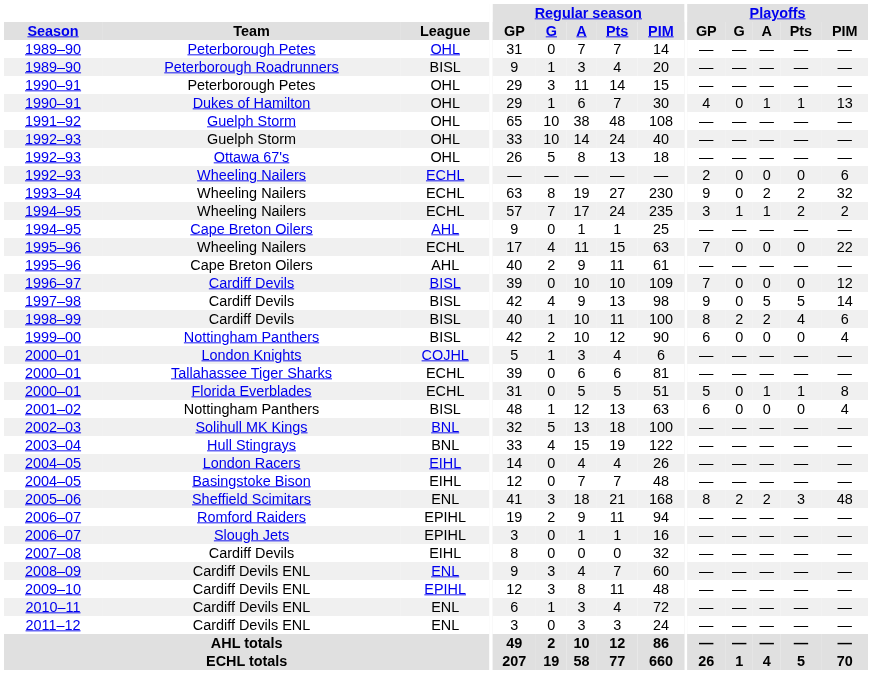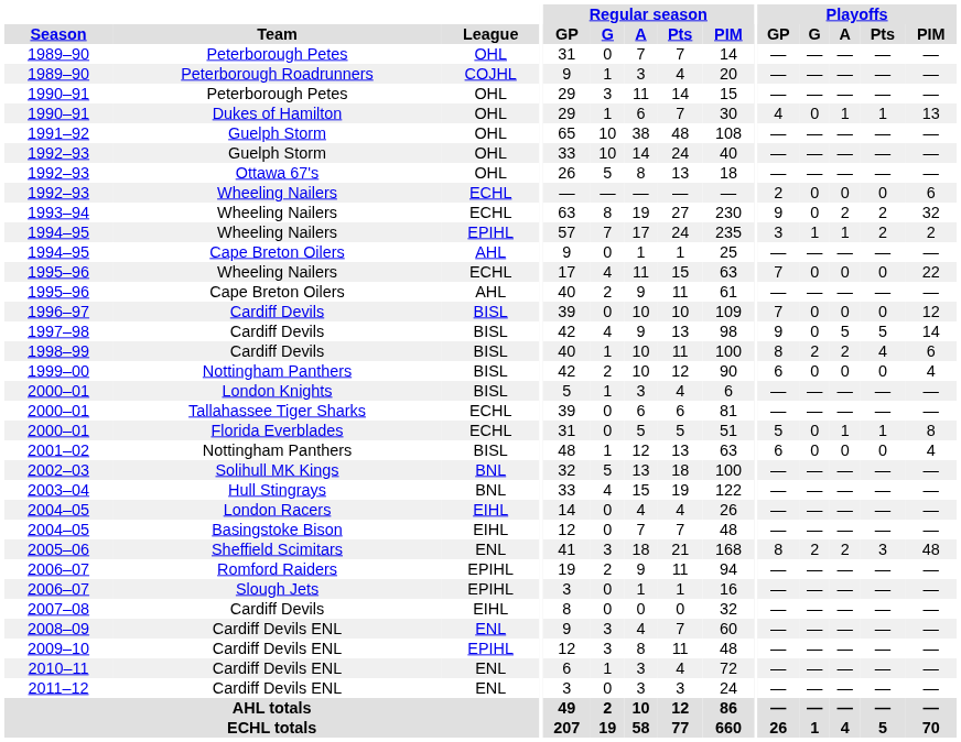 <table border="0" cellpadding="1" cellspacing="0" style="text-align:center; width:60em">
 <tr bgcolor="#e0e0e0">
 <th colspan="3" bgcolor="#ffffff"></th>
 <th rowspan="99" bgcolor="#ffffff"></th>
 <th colspan="5"><a href='#'>Regular season</a></th>
 <th rowspan="99" bgcolor="#ffffff"></th>
 <th colspan="5"><a href='#'>Playoffs</a></th>
 </tr>
 <tr bgcolor="#e0e0e0">
 <th><a href='#'>Season</a></th>
 <th>Team</th>
 <th>League</th>
 <th>GP</th>
 <th><a href='#'>G</a></th>
 <th><a href='#'>A</a></th>
 <th><a href='#'>Pts</a></th>
 <th><a href='#'>PIM</a></th>
 <th>GP</th>
 <th>G</th>
 <th>A</th>
 <th>Pts</th>
 <th>PIM</th>
 </tr>
 <tr>
 <td><a href='#'>1989–90</a></td>
 <td><a href='#'>Peterborough Petes</a></td>
 <td><a href='#'>OHL</a></td>
 <td>31</td>
 <td>0</td>
 <td>7</td>
 <td>7</td>
 <td>14</td>
 <td>—</td>
 <td>—</td>
 <td>—</td>
 <td>—</td>
 <td>—</td>
 </tr>
 <tr bgcolor="#f0f0f0">
 <td><a href='#'>1989–90</a></td>
 <td><a href='#'>Peterborough Roadrunners</a></td>
-<td>BISL</td>
+<td><a href='#'>COJHL</a></td>
 <td>9</td>
 <td>1</td>
 <td>3</td>
 <td>4</td>
 <td>20</td>
 <td>—</td>
 <td>—</td>
 <td>—</td>
 <td>—</td>
 <td>—</td>
 </tr>
 <tr>
 <td><a href='#'>1990–91</a></td>
 <td>Peterborough Petes</td>
 <td>OHL</td>
 <td>29</td>
 <td>3</td>
 <td>11</td>
 <td>14</td>
 <td>15</td>
 <td>—</td>
 <td>—</td>
 <td>—</td>
 <td>—</td>
 <td>—</td>
 </tr>
 <tr bgcolor="#f0f0f0">
 <td><a href='#'>1990–91</a></td>
 <td><a href='#'>Dukes of Hamilton</a></td>
 <td>OHL</td>
 <td>29</td>
 <td>1</td>
 <td>6</td>
 <td>7</td>
 <td>30</td>
 <td>4</td>
 <td>0</td>
 <td>1</td>
 <td>1</td>
 <td>13</td>
 </tr>
 <tr>
 <td><a href='#'>1991–92</a></td>
 <td><a href='#'>Guelph Storm</a></td>
 <td>OHL</td>
 <td>65</td>
 <td>10</td>
 <td>38</td>
 <td>48</td>
 <td>108</td>
 <td>—</td>
 <td>—</td>
 <td>—</td>
 <td>—</td>
 <td>—</td>
 </tr>
 <tr bgcolor="#f0f0f0">
 <td><a href='#'>1992–93</a></td>
 <td>Guelph Storm</td>
 <td>OHL</td>
 <td>33</td>
 <td>10</td>
 <td>14</td>
 <td>24</td>
 <td>40</td>
 <td>—</td>
 <td>—</td>
 <td>—</td>
 <td>—</td>
 <td>—</td>
 </tr>
 <tr>
 <td><a href='#'>1992–93</a></td>
 <td><a href='#'>Ottawa 67's</a></td>
 <td>OHL</td>
 <td>26</td>
 <td>5</td>
 <td>8</td>
 <td>13</td>
 <td>18</td>
 <td>—</td>
 <td>—</td>
 <td>—</td>
 <td>—</td>
 <td>—</td>
 </tr>
 <tr bgcolor="#f0f0f0">
 <td><a href='#'>1992–93</a></td>
 <td><a href='#'>Wheeling Nailers</a></td>
 <td><a href='#'>ECHL</a></td>
 <td>—</td>
 <td>—</td>
 <td>—</td>
 <td>—</td>
 <td>—</td>
 <td>2</td>
 <td>0</td>
 <td>0</td>
 <td>0</td>
 <td>6</td>
 </tr>
 <tr>
 <td><a href='#'>1993–94</a></td>
 <td>Wheeling Nailers</td>
 <td>ECHL</td>
 <td>63</td>
 <td>8</td>
 <td>19</td>
 <td>27</td>
 <td>230</td>
 <td>9</td>
 <td>0</td>
 <td>2</td>
 <td>2</td>
 <td>32</td>
 </tr>
 <tr bgcolor="#f0f0f0">
 <td><a href='#'>1994–95</a></td>
 <td>Wheeling Nailers</td>
-<td>ECHL</td>
+<td><a href='#'>EPIHL</a></td>
 <td>57</td>
 <td>7</td>
 <td>17</td>
 <td>24</td>
 <td>235</td>
 <td>3</td>
 <td>1</td>
 <td>1</td>
 <td>2</td>
 <td>2</td>
 </tr>
 <tr>
 <td><a href='#'>1994–95</a></td>
 <td><a href='#'>Cape Breton Oilers</a></td>
 <td><a href='#'>AHL</a></td>
 <td>9</td>
 <td>0</td>
 <td>1</td>
 <td>1</td>
 <td>25</td>
 <td>—</td>
 <td>—</td>
 <td>—</td>
 <td>—</td>
 <td>—</td>
 </tr>
 <tr bgcolor="#f0f0f0">
 <td><a href='#'>1995–96</a></td>
 <td>Wheeling Nailers</td>
 <td>ECHL</td>
 <td>17</td>
 <td>4</td>
 <td>11</td>
 <td>15</td>
 <td>63</td>
 <td>7</td>
 <td>0</td>
 <td>0</td>
 <td>0</td>
 <td>22</td>
 </tr>
 <tr>
 <td><a href='#'>1995–96</a></td>
 <td>Cape Breton Oilers</td>
 <td>AHL</td>
 <td>40</td>
 <td>2</td>
 <td>9</td>
 <td>11</td>
 <td>61</td>
 <td>—</td>
 <td>—</td>
 <td>—</td>
 <td>—</td>
 <td>—</td>
 </tr>
 <tr bgcolor="#f0f0f0">
 <td><a href='#'>1996–97</a></td>
 <td><a href='#'>Cardiff Devils</a></td>
 <td><a href='#'>BISL</a></td>
 <td>39</td>
 <td>0</td>
 <td>10</td>
 <td>10</td>
 <td>109</td>
 <td>7</td>
 <td>0</td>
 <td>0</td>
 <td>0</td>
 <td>12</td>
 </tr>
 <tr>
 <td><a href='#'>1997–98</a></td>
 <td>Cardiff Devils</td>
 <td>BISL</td>
 <td>42</td>
 <td>4</td>
 <td>9</td>
 <td>13</td>
 <td>98</td>
 <td>9</td>
 <td>0</td>
 <td>5</td>
 <td>5</td>
 <td>14</td>
 </tr>
 <tr bgcolor="#f0f0f0">
 <td><a href='#'>1998–99</a></td>
 <td>Cardiff Devils</td>
 <td>BISL</td>
 <td>40</td>
 <td>1</td>
 <td>10</td>
 <td>11</td>
 <td>100</td>
 <td>8</td>
 <td>2</td>
 <td>2</td>
 <td>4</td>
 <td>6</td>
 </tr>
 <tr>
 <td><a href='#'>1999–00</a></td>
 <td><a href='#'>Nottingham Panthers</a></td>
 <td>BISL</td>
 <td>42</td>
 <td>2</td>
 <td>10</td>
 <td>12</td>
 <td>90</td>
 <td>6</td>
 <td>0</td>
 <td>0</td>
 <td>0</td>
 <td>4</td>
 </tr>
 <tr bgcolor="#f0f0f0">
 <td><a href='#'>2000–01</a></td>
 <td><a href='#'>London Knights</a></td>
-<td><a href='#'>COJHL</a></td>
+<td>BISL</td>
 <td>5</td>
 <td>1</td>
 <td>3</td>
 <td>4</td>
 <td>6</td>
 <td>—</td>
 <td>—</td>
 <td>—</td>
 <td>—</td>
 <td>—</td>
 </tr>
 <tr>
 <td><a href='#'>2000–01</a></td>
 <td><a href='#'>Tallahassee Tiger Sharks</a></td>
 <td>ECHL</td>
 <td>39</td>
 <td>0</td>
 <td>6</td>
 <td>6</td>
 <td>81</td>
 <td>—</td>
 <td>—</td>
 <td>—</td>
 <td>—</td>
 <td>—</td>
 </tr>
 <tr bgcolor="#f0f0f0">
 <td><a href='#'>2000–01</a></td>
 <td><a href='#'>Florida Everblades</a></td>
 <td>ECHL</td>
 <td>31</td>
 <td>0</td>
 <td>5</td>
 <td>5</td>
 <td>51</td>
 <td>5</td>
 <td>0</td>
 <td>1</td>
 <td>1</td>
 <td>8</td>
 </tr>
 <tr>
 <td><a href='#'>2001–02</a></td>
 <td>Nottingham Panthers</td>
 <td>BISL</td>
 <td>48</td>
 <td>1</td>
 <td>12</td>
 <td>13</td>
 <td>63</td>
 <td>6</td>
 <td>0</td>
 <td>0</td>
 <td>0</td>
 <td>4</td>
 </tr>
 <tr bgcolor="#f0f0f0">
 <td><a href='#'>2002–03</a></td>
 <td><a href='#'>Solihull MK Kings</a></td>
 <td><a href='#'>BNL</a></td>
 <td>32</td>
 <td>5</td>
 <td>13</td>
 <td>18</td>
 <td>100</td>
 <td>—</td>
 <td>—</td>
 <td>—</td>
 <td>—</td>
 <td>—</td>
 </tr>
 <tr>
 <td><a href='#'>2003–04</a></td>
 <td><a href='#'>Hull Stingrays</a></td>
 <td>BNL</td>
 <td>33</td>
 <td>4</td>
 <td>15</td>
 <td>19</td>
 <td>122</td>
 <td>—</td>
 <td>—</td>
 <td>—</td>
 <td>—</td>
 <td>—</td>
 </tr>
 <tr bgcolor="#f0f0f0">
 <td><a href='#'>2004–05</a></td>
 <td><a href='#'>London Racers</a></td>
 <td><a href='#'>EIHL</a></td>
 <td>14</td>
 <td>0</td>
 <td>4</td>
 <td>4</td>
 <td>26</td>
 <td>—</td>
 <td>—</td>
 <td>—</td>
 <td>—</td>
 <td>—</td>
 </tr>
 <tr>
 <td><a href='#'>2004–05</a></td>
 <td><a href='#'>Basingstoke Bison</a></td>
 <td>EIHL</td>
 <td>12</td>
 <td>0</td>
 <td>7</td>
 <td>7</td>
 <td>48</td>
 <td>—</td>
 <td>—</td>
 <td>—</td>
 <td>—</td>
 <td>—</td>
 </tr>
 <tr bgcolor="#f0f0f0">
 <td><a href='#'>2005–06</a></td>
 <td><a href='#'>Sheffield Scimitars</a></td>
 <td>ENL</td>
 <td>41</td>
 <td>3</td>
 <td>18</td>
 <td>21</td>
 <td>168</td>
 <td>8</td>
 <td>2</td>
 <td>2</td>
 <td>3</td>
 <td>48</td>
 </tr>
 <tr>
 <td><a href='#'>2006–07</a></td>
 <td><a href='#'>Romford Raiders</a></td>
 <td>EPIHL</td>
 <td>19</td>
 <td>2</td>
 <td>9</td>
 <td>11</td>
 <td>94</td>
 <td>—</td>
 <td>—</td>
 <td>—</td>
 <td>—</td>
 <td>—</td>
 </tr>
 <tr bgcolor="#f0f0f0">
 <td><a href='#'>2006–07</a></td>
 <td><a href='#'>Slough Jets</a></td>
 <td>EPIHL</td>
 <td>3</td>
 <td>0</td>
 <td>1</td>
 <td>1</td>
 <td>16</td>
 <td>—</td>
 <td>—</td>
 <td>—</td>
 <td>—</td>
 <td>—</td>
 </tr>
 <tr>
 <td><a href='#'>2007–08</a></td>
 <td>Cardiff Devils</td>
 <td>EIHL</td>
 <td>8</td>
 <td>0</td>
 <td>0</td>
 <td>0</td>
 <td>32</td>
 <td>—</td>
 <td>—</td>
 <td>—</td>
 <td>—</td>
 <td>—</td>
 </tr>
 <tr bgcolor="#f0f0f0">
 <td><a href='#'>2008–09</a></td>
 <td>Cardiff Devils ENL</td>
 <td><a href='#'>ENL</a></td>
 <td>9</td>
 <td>3</td>
 <td>4</td>
 <td>7</td>
 <td>60</td>
 <td>—</td>
 <td>—</td>
 <td>—</td>
 <td>—</td>
 <td>—</td>
 </tr>
 <tr>
 <td><a href='#'>2009–10</a></td>
 <td>Cardiff Devils ENL</td>
 <td><a href='#'>EPIHL</a></td>
 <td>12</td>
 <td>3</td>
 <td>8</td>
 <td>11</td>
 <td>48</td>
 <td>—</td>
 <td>—</td>
 <td>—</td>
 <td>—</td>
 <td>—</td>
 </tr>
 <tr bgcolor="#f0f0f0">
 <td><a href='#'>2010–11</a></td>
 <td>Cardiff Devils ENL</td>
 <td>ENL</td>
 <td>6</td>
 <td>1</td>
 <td>3</td>
 <td>4</td>
 <td>72</td>
 <td>—</td>
 <td>—</td>
 <td>—</td>
 <td>—</td>
 <td>—</td>
 </tr>
 <tr>
 <td><a href='#'>2011–12</a></td>
 <td>Cardiff Devils ENL</td>
 <td>ENL</td>
 <td>3</td>
 <td>0</td>
 <td>3</td>
 <td>3</td>
 <td>24</td>
 <td>—</td>
 <td>—</td>
 <td>—</td>
 <td>—</td>
 <td>—</td>
 </tr>
 <tr>
 </tr>
 <tr ALIGN="center" bgcolor="#e0e0e0">
 <th colspan="3">AHL totals</th>
 <th ALIGN="center">49</th>
 <th ALIGN="center">2</th>
 <th ALIGN="center">10</th>
 <th ALIGN="center">12</th>
 <th ALIGN="center">86</th>
 <th ALIGN="center">—</th>
 <th ALIGN="center">—</th>
 <th ALIGN="center">—</th>
 <th ALIGN="center">—</th>
 <th ALIGN="center">—</th>
 </tr>
 <tr>
 </tr>
 <tr ALIGN="center" bgcolor="#e0e0e0">
 <th colspan="3">ECHL totals</th>
 <th ALIGN="center">207</th>
 <th ALIGN="center">19</th>
 <th ALIGN="center">58</th>
 <th ALIGN="center">77</th>
 <th ALIGN="center">660</th>
 <th ALIGN="center">26</th>
 <th ALIGN="center">1</th>
 <th ALIGN="center">4</th>
 <th ALIGN="center">5</th>
 <th ALIGN="center">70</th>
 </tr>
 </table>
